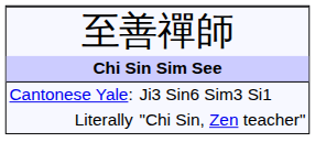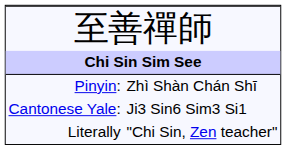 <table cellpadding="3px" cellspacing="0px"  style="background:#f7f8ff; float:right; border:1px solid; margin:5px;">
 <tr>
 <td colspan="2"  style="text-align:center; border-top:1px solid; font-size:36px; line-height:40px;">至善禪師</td>
 </tr>
 <tr>
 <th style="background:#ccf; border-bottom:1px solid" colspan=2>Chi Sin Sim See</th>
+</tr>
+<tr>
+<td align=right><a href='#'>Pinyin</a>:</td>
+<td>Zhì Shàn Chán Shī</td>
 </tr>
 <tr>
 <td align=right><a href='#'>Cantonese Yale</a>:</td>
 <td>Ji3 Sin6 Sim3 Si1</td>
 </tr>
 <tr>
 <td align=right>Literally</td>
 <td>"Chi Sin, <a href='#'>Zen</a> teacher"</td>
 </tr>
 </table>
